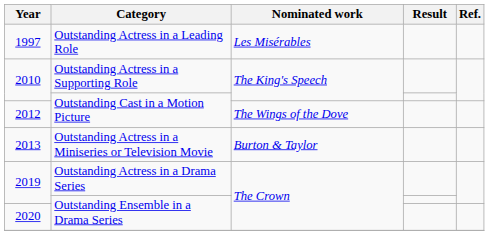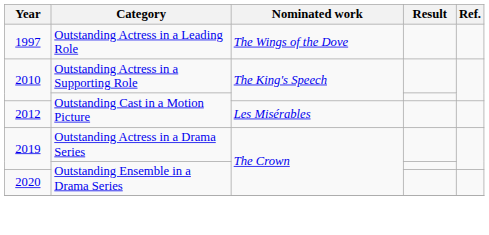 <table class=wikitable>
 <tr>
 <th scope="col" style="width:5em;">Year</th>
 <th scope="col" style="width:26em;">Category</th>
 <th scope="col" style="width:25em;">Nominated work</th>
 <th scope="col" style="width:5em;">Result</th>
 <th>Ref.</th>
 </tr>
 <tr>
 <td style="text-align:center;"><a href='#'>1997</a></td>
 <td><a href='#'>Outstanding Actress in a Leading Role</a></td>
-<td><em><a href='#'>Les Misérables</a></em></td>
+<td><em><a href='#'>The Wings of the Dove</a></em></td>
 <td></td>
 <td style="text-align:center;"></td>
 </tr>
 <tr>
 <td rowspan="2" align="center"><a href='#'>2010</a></td>
 <td><a href='#'>Outstanding Actress in a Supporting Role</a></td>
 <td rowspan="2"><em><a href='#'>The King's Speech</a></em></td>
 <td></td>
 <td style="text-align:center;", rowspan=2></td>
 </tr>
 <tr>
 <td rowspan="2"><a href='#'>Outstanding Cast in a Motion Picture</a></td>
 <td></td>
 </tr>
 <tr>
 <td align="center"><a href='#'>2012</a></td>
-<td><em><a href='#'>The Wings of the Dove</a></em></td>
-<td></td>
-<td style="text-align:center;"></td>
-</tr>
-<tr>
-<td align="center"><a href='#'>2013</a></td>
-<td><a href='#'>Outstanding Actress in a Miniseries or Television Movie</a></td>
-<td><em><a href='#'>Burton & Taylor</a></em></td>
+<td><em><a href='#'>Les Misérables</a></em></td>
 <td></td>
 <td style="text-align:center;"></td>
 </tr>
 <tr>
 <td rowspan="2" align="center"><a href='#'>2019</a></td>
 <td><a href='#'>Outstanding Actress in a Drama Series</a></td>
 <td rowspan="3"><em><a href='#'>The Crown</a></em></td>
 <td></td>
 <td style="text-align:center;", rowspan=2></td>
 </tr>
 <tr>
 <td rowspan="2"><a href='#'>Outstanding Ensemble in a Drama Series</a></td>
 <td></td>
 </tr>
 <tr>
 <td align="center"><a href='#'>2020</a></td>
 <td></td>
 <td style="text-align:center;"></td>
 </tr>
 <tr>
 </tr>
 </table>
